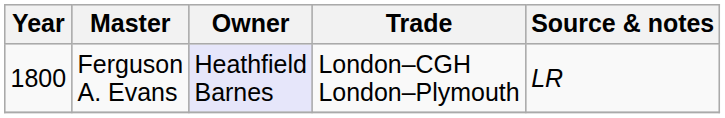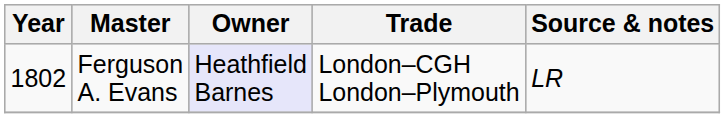 <table class=" wikitable">
 <tr>
 <th>Year</th>
 <th>Master</th>
 <th>Owner</th>
 <th>Trade</th>
 <th>Source & notes</th>
 </tr>
 <tr>
-<td>1800</td>
+<td>1802</td>
 <td>Ferguson<br>A. Evans</td>
 <td style="background: lavender;">Heathfield<br>Barnes</td>
 <td>London–CGH<br>London–Plymouth</td>
 <td><em>LR</em></td>
 </tr>
 <tr>
 </tr>
 </table>
